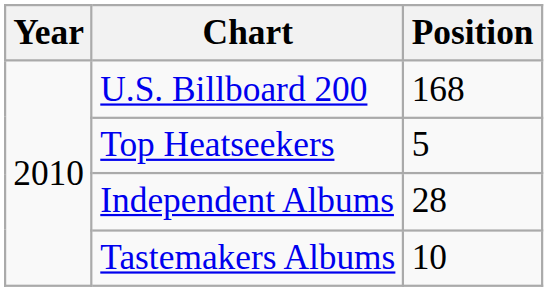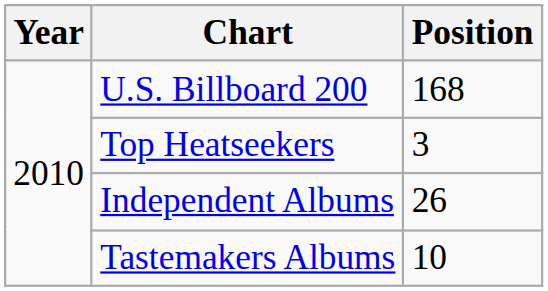 <table class="wikitable">
 <tr>
 <th align="left">Year</th>
 <th align="left">Chart</th>
 <th align="left">Position</th>
 </tr>
 <tr>
 <td rowspan="4">2010</td>
 <td align="left"><a href='#'>U.S. Billboard 200</a></td>
 <td align="left">168</td>
 </tr>
 <tr>
 <td align="left"><a href='#'>Top Heatseekers</a></td>
-<td align="left">5</td>
+<td align="left">3</td>
 </tr>
 <tr>
 <td align="left"><a href='#'>Independent Albums</a></td>
-<td align="left">28</td>
+<td align="left">26</td>
 </tr>
 <tr>
 <td align="left"><a href='#'>Tastemakers Albums</a></td>
 <td align="left">10</td>
 </tr>
 </table>
